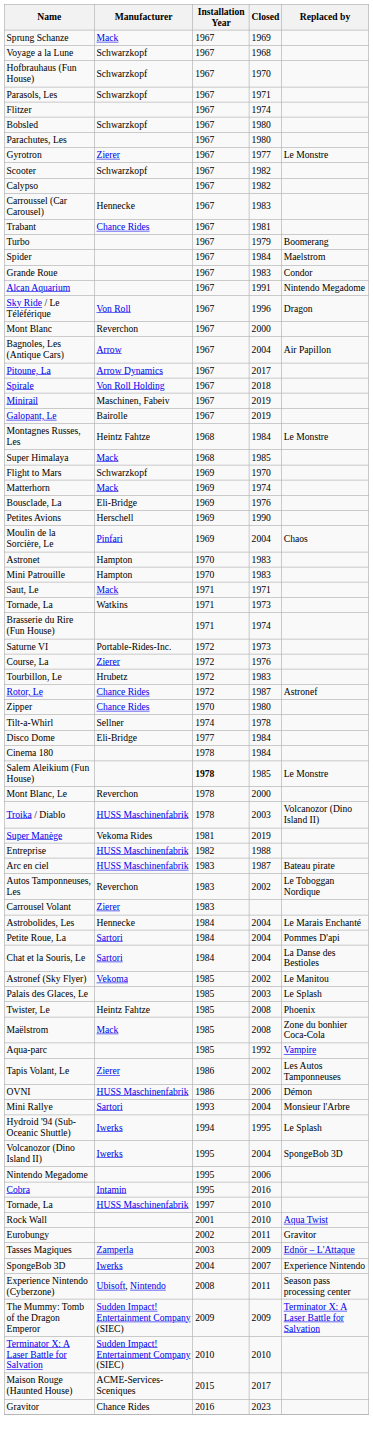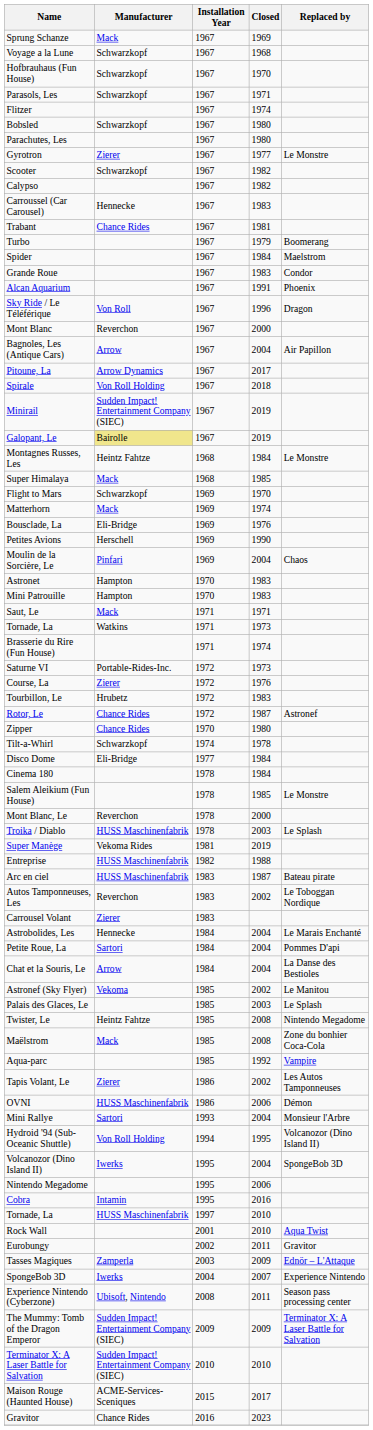 <table class="wikitable sortable">
 <tr>
 <th>Name</th>
 <th>Manufacturer</th>
 <th>Installation Year</th>
 <th>Closed</th>
 <th>Replaced by</th>
 </tr>
 <tr>
 <td>Sprung Schanze</td>
 <td><a href='#'>Mack</a></td>
 <td>1967</td>
 <td>1969</td>
 <td></td>
 </tr>
 <tr>
 <td>Voyage a la Lune</td>
 <td>Schwarzkopf</td>
 <td>1967</td>
 <td>1968</td>
 <td></td>
 </tr>
 <tr>
 <td>Hofbrauhaus (Fun House)</td>
 <td>Schwarzkopf</td>
 <td>1967</td>
 <td>1970</td>
 <td></td>
 </tr>
 <tr>
 <td>Parasols, Les</td>
 <td>Schwarzkopf</td>
 <td>1967</td>
 <td>1971</td>
 <td></td>
 </tr>
 <tr>
 <td>Flitzer</td>
 <td></td>
 <td>1967</td>
 <td>1974</td>
 <td></td>
 </tr>
 <tr>
 <td>Bobsled</td>
 <td>Schwarzkopf</td>
 <td>1967</td>
 <td>1980</td>
 <td></td>
 </tr>
 <tr>
 <td>Parachutes, Les</td>
 <td></td>
 <td>1967</td>
 <td>1980</td>
 <td></td>
 </tr>
 <tr>
 <td>Gyrotron</td>
 <td><a href='#'>Zierer</a></td>
 <td>1967</td>
 <td>1977</td>
 <td>Le Monstre</td>
 </tr>
 <tr>
 <td>Scooter</td>
 <td>Schwarzkopf</td>
 <td>1967</td>
 <td>1982</td>
 <td></td>
 </tr>
 <tr>
 <td>Calypso</td>
 <td></td>
 <td>1967</td>
 <td>1982</td>
 <td></td>
 </tr>
 <tr>
 <td>Carroussel (Car Carousel)</td>
 <td>Hennecke</td>
 <td>1967</td>
 <td>1983</td>
 <td></td>
 </tr>
 <tr>
 <td>Trabant</td>
 <td><a href='#'>Chance Rides</a></td>
 <td>1967</td>
 <td>1981</td>
 <td></td>
 </tr>
 <tr>
 <td>Turbo</td>
 <td></td>
 <td>1967</td>
 <td>1979</td>
 <td>Boomerang</td>
 </tr>
 <tr>
 <td>Spider</td>
 <td></td>
 <td>1967</td>
 <td>1984</td>
 <td>Maelstrom</td>
 </tr>
 <tr>
 <td>Grande Roue</td>
 <td></td>
 <td>1967</td>
 <td>1983</td>
 <td>Condor</td>
 </tr>
 <tr>
 <td><a href='#'>Alcan Aquarium</a></td>
 <td></td>
 <td>1967</td>
 <td>1991</td>
-<td>Nintendo Megadome</td>
+<td>Phoenix</td>
 </tr>
 <tr>
 <td><a href='#'>Sky Ride</a> / Le Téléférique</td>
 <td><a href='#'>Von Roll</a></td>
 <td>1967</td>
 <td>1996</td>
 <td>Dragon</td>
 </tr>
 <tr>
 <td>Mont Blanc</td>
 <td>Reverchon</td>
 <td>1967</td>
 <td>2000</td>
 <td></td>
 </tr>
 <tr>
 <td>Bagnoles, Les (Antique Cars)</td>
 <td><a href='#'>Arrow</a></td>
 <td>1967</td>
 <td>2004</td>
 <td>Air Papillon</td>
 </tr>
 <tr>
 <td><a href='#'>Pitoune, La</a></td>
 <td><a href='#'>Arrow Dynamics</a></td>
 <td>1967</td>
 <td>2017</td>
 <td></td>
 </tr>
 <tr>
 <td><a href='#'>Spirale</a> </td>
 <td><a href='#'>Von Roll Holding</a></td>
 <td>1967</td>
 <td>2018</td>
 <td></td>
 </tr>
 <tr>
 <td><a href='#'>Minirail</a></td>
-<td>Maschinen, Fabeiv</td>
+<td><a href='#'>Sudden Impact! Entertainment Company</a> (SIEC)</td>
 <td>1967</td>
 <td>2019</td>
 <td></td>
 </tr>
 <tr>
 <td><a href='#'>Galopant, Le</a> </td>
-<td>Bairolle</td>
+<td style="background: khaki;">Bairolle</td>
 <td>1967</td>
 <td>2019</td>
 <td></td>
 </tr>
 <tr>
 <td>Montagnes Russes, Les</td>
 <td>Heintz Fahtze</td>
 <td>1968</td>
 <td>1984</td>
 <td>Le Monstre</td>
 </tr>
 <tr>
 <td>Super Himalaya</td>
 <td><a href='#'>Mack</a></td>
 <td>1968</td>
 <td>1985</td>
 <td></td>
 </tr>
 <tr>
 <td>Flight to Mars</td>
 <td>Schwarzkopf</td>
 <td>1969</td>
 <td>1970</td>
 <td></td>
 </tr>
 <tr>
 <td>Matterhorn</td>
 <td><a href='#'>Mack</a></td>
 <td>1969</td>
 <td>1974</td>
 <td></td>
 </tr>
 <tr>
 <td>Bousclade, La</td>
 <td>Eli-Bridge</td>
 <td>1969</td>
 <td>1976</td>
 <td></td>
 </tr>
 <tr>
 <td>Petites Avions</td>
 <td>Herschell</td>
 <td>1969</td>
 <td>1990</td>
 <td></td>
 </tr>
 <tr>
 <td>Moulin de la Sorcière, Le</td>
 <td><a href='#'>Pinfari</a></td>
 <td>1969</td>
 <td>2004</td>
 <td>Chaos</td>
 </tr>
 <tr>
 <td>Astronet</td>
 <td>Hampton</td>
 <td>1970</td>
 <td>1983</td>
 <td></td>
 </tr>
 <tr>
 <td>Mini Patrouille</td>
 <td>Hampton</td>
 <td>1970</td>
 <td>1983</td>
 <td></td>
 </tr>
 <tr>
 <td>Saut, Le</td>
 <td><a href='#'>Mack</a></td>
 <td>1971</td>
 <td>1971</td>
 <td></td>
 </tr>
 <tr>
 <td>Tornade, La</td>
 <td>Watkins</td>
 <td>1971</td>
 <td>1973</td>
 <td></td>
 </tr>
 <tr>
 <td>Brasserie du Rire (Fun House)</td>
 <td></td>
 <td>1971</td>
 <td>1974</td>
 <td></td>
 </tr>
 <tr>
 <td>Saturne VI</td>
 <td>Portable-Rides-Inc.</td>
 <td>1972</td>
 <td>1973</td>
 <td></td>
 </tr>
 <tr>
 <td>Course, La</td>
 <td><a href='#'>Zierer</a></td>
 <td>1972</td>
 <td>1976</td>
 <td></td>
 </tr>
 <tr>
 <td>Tourbillon, Le</td>
 <td>Hrubetz</td>
 <td>1972</td>
 <td>1983</td>
 <td></td>
 </tr>
 <tr>
 <td><a href='#'>Rotor, Le</a></td>
 <td><a href='#'>Chance Rides</a></td>
 <td>1972</td>
 <td>1987</td>
 <td>Astronef</td>
 </tr>
 <tr>
 <td>Zipper</td>
 <td><a href='#'>Chance Rides</a></td>
 <td>1970</td>
 <td>1980</td>
 <td></td>
 </tr>
 <tr>
 <td>Tilt-a-Whirl</td>
-<td>Sellner</td>
+<td>Schwarzkopf</td>
 <td>1974</td>
 <td>1978</td>
 <td></td>
 </tr>
 <tr>
 <td>Disco Dome</td>
 <td>Eli-Bridge</td>
 <td>1977</td>
 <td>1984</td>
 <td></td>
 </tr>
 <tr>
 <td>Cinema 180</td>
 <td></td>
 <td>1978</td>
 <td>1984</td>
 <td></td>
 </tr>
 <tr>
 <td>Salem Aleikium (Fun House)</td>
 <td></td>
-<td><strong>1978</strong></td>
+<td>1978</td>
 <td>1985</td>
 <td>Le Monstre</td>
 </tr>
 <tr>
 <td>Mont Blanc, Le</td>
 <td>Reverchon</td>
 <td>1978</td>
 <td>2000</td>
 <td></td>
 </tr>
 <tr>
 <td><a href='#'>Troika</a> / Diablo</td>
 <td><a href='#'>HUSS Maschinenfabrik</a></td>
 <td>1978</td>
 <td>2003</td>
-<td>Volcanozor (Dino Island II)</td>
+<td>Le Splash</td>
 </tr>
 <tr>
 <td><a href='#'>Super Manège</a></td>
 <td>Vekoma Rides</td>
 <td>1981</td>
 <td>2019</td>
 <td></td>
 </tr>
 <tr>
 <td>Entreprise</td>
 <td><a href='#'>HUSS Maschinenfabrik</a></td>
 <td>1982</td>
 <td>1988</td>
 <td></td>
 </tr>
 <tr>
 <td>Arc en ciel</td>
 <td><a href='#'>HUSS Maschinenfabrik</a></td>
 <td>1983</td>
 <td>1987</td>
 <td>Bateau pirate</td>
 </tr>
 <tr>
 <td>Autos Tamponneuses, Les</td>
 <td>Reverchon</td>
 <td>1983</td>
 <td>2002</td>
 <td>Le Toboggan Nordique</td>
 </tr>
 <tr>
 <td>Carrousel Volant</td>
 <td><a href='#'>Zierer</a></td>
 <td>1983</td>
 <td></td>
 <td></td>
 </tr>
 <tr>
 <td>Astrobolides, Les</td>
 <td>Hennecke</td>
 <td>1984</td>
 <td>2004</td>
 <td>Le Marais Enchanté</td>
 </tr>
 <tr>
 <td>Petite Roue, La</td>
 <td><a href='#'>Sartori</a></td>
 <td>1984</td>
 <td>2004</td>
 <td>Pommes D'api</td>
 </tr>
 <tr>
 <td>Chat et la Souris, Le</td>
-<td><a href='#'>Sartori</a></td>
+<td><a href='#'>Arrow</a></td>
 <td>1984</td>
 <td>2004</td>
 <td>La Danse des Bestioles</td>
 </tr>
 <tr>
 <td>Astronef (Sky Flyer)</td>
 <td><a href='#'>Vekoma</a></td>
 <td>1985</td>
 <td>2002</td>
 <td>Le Manitou</td>
 </tr>
 <tr>
 <td>Palais des Glaces, Le</td>
 <td></td>
 <td>1985</td>
 <td>2003</td>
 <td>Le Splash</td>
 </tr>
 <tr>
 <td>Twister, Le</td>
 <td>Heintz Fahtze</td>
 <td>1985</td>
 <td>2008</td>
-<td>Phoenix</td>
+<td>Nintendo Megadome</td>
 </tr>
 <tr>
 <td>Maëlstrom</td>
 <td><a href='#'>Mack</a></td>
 <td>1985</td>
 <td>2008</td>
 <td>Zone du bonhier Coca-Cola</td>
 </tr>
 <tr>
 <td>Aqua-parc</td>
 <td></td>
 <td>1985</td>
 <td>1992</td>
 <td><a href='#'>Vampire</a></td>
 </tr>
 <tr>
 <td>Tapis Volant, Le</td>
 <td><a href='#'>Zierer</a></td>
 <td>1986</td>
 <td>2002</td>
 <td>Les Autos Tamponneuses</td>
 </tr>
 <tr>
 <td>OVNI</td>
 <td><a href='#'>HUSS Maschinenfabrik</a></td>
 <td>1986</td>
 <td>2006</td>
 <td>Démon</td>
 </tr>
 <tr>
 <td>Mini Rallye</td>
 <td><a href='#'>Sartori</a></td>
 <td>1993</td>
 <td>2004</td>
 <td>Monsieur l'Arbre</td>
 </tr>
 <tr>
 <td>Hydroid '94 (Sub-Oceanic Shuttle)</td>
-<td><a href='#'>Iwerks</a></td>
+<td><a href='#'>Von Roll Holding</a></td>
 <td>1994</td>
 <td>1995</td>
-<td>Le Splash</td>
+<td>Volcanozor (Dino Island II)</td>
 </tr>
 <tr>
 <td>Volcanozor (Dino Island II)</td>
 <td><a href='#'>Iwerks</a></td>
 <td>1995</td>
 <td>2004</td>
 <td>SpongeBob 3D</td>
 </tr>
 <tr>
 <td>Nintendo Megadome</td>
 <td></td>
 <td>1995</td>
 <td>2006</td>
 </tr>
 <tr>
 <td><a href='#'>Cobra</a></td>
 <td><a href='#'>Intamin</a></td>
 <td>1995</td>
 <td>2016</td>
 <td></td>
 </tr>
 <tr>
 <td>Tornade, La</td>
 <td><a href='#'>HUSS Maschinenfabrik</a></td>
 <td>1997</td>
 <td>2010</td>
 <td></td>
 </tr>
 <tr>
 <td>Rock Wall</td>
 <td></td>
 <td>2001</td>
 <td>2010</td>
 <td><a href='#'>Aqua Twist</a></td>
 </tr>
 <tr>
 <td>Eurobungy</td>
 <td></td>
 <td>2002</td>
 <td>2011</td>
 <td>Gravitor</td>
 </tr>
 <tr>
 <td>Tasses Magiques</td>
 <td><a href='#'>Zamperla</a></td>
 <td>2003</td>
 <td>2009</td>
 <td><a href='#'>Ednör – L'Attaque</a></td>
 </tr>
 <tr>
 <td>SpongeBob 3D</td>
 <td><a href='#'>Iwerks</a></td>
 <td>2004</td>
 <td>2007</td>
 <td>Experience Nintendo</td>
 </tr>
 <tr>
 <td>Experience Nintendo (Cyberzone)</td>
 <td><a href='#'>Ubisoft</a>, <a href='#'>Nintendo</a></td>
 <td>2008</td>
 <td>2011</td>
 <td>Season pass processing center</td>
 </tr>
 <tr>
 <td>The Mummy: Tomb of the Dragon Emperor</td>
 <td><a href='#'>Sudden Impact! Entertainment Company</a> (SIEC)</td>
 <td>2009</td>
 <td>2009</td>
 <td><a href='#'>Terminator X: A Laser Battle for Salvation</a></td>
 </tr>
 <tr>
 <td><a href='#'>Terminator X: A Laser Battle for Salvation</a></td>
 <td><a href='#'>Sudden Impact! Entertainment Company</a> (SIEC)</td>
 <td>2010</td>
 <td>2010</td>
 <td></td>
 </tr>
 <tr>
 <td>Maison Rouge (Haunted House) </td>
 <td>ACME-Services-Sceniques</td>
 <td>2015</td>
 <td>2017</td>
 </tr>
 <tr>
 <td>Gravitor</td>
 <td>Chance Rides</td>
 <td>2016</td>
 <td>2023</td>
 <td></td>
 </tr>
 <tr>
 </tr>
 </table>
